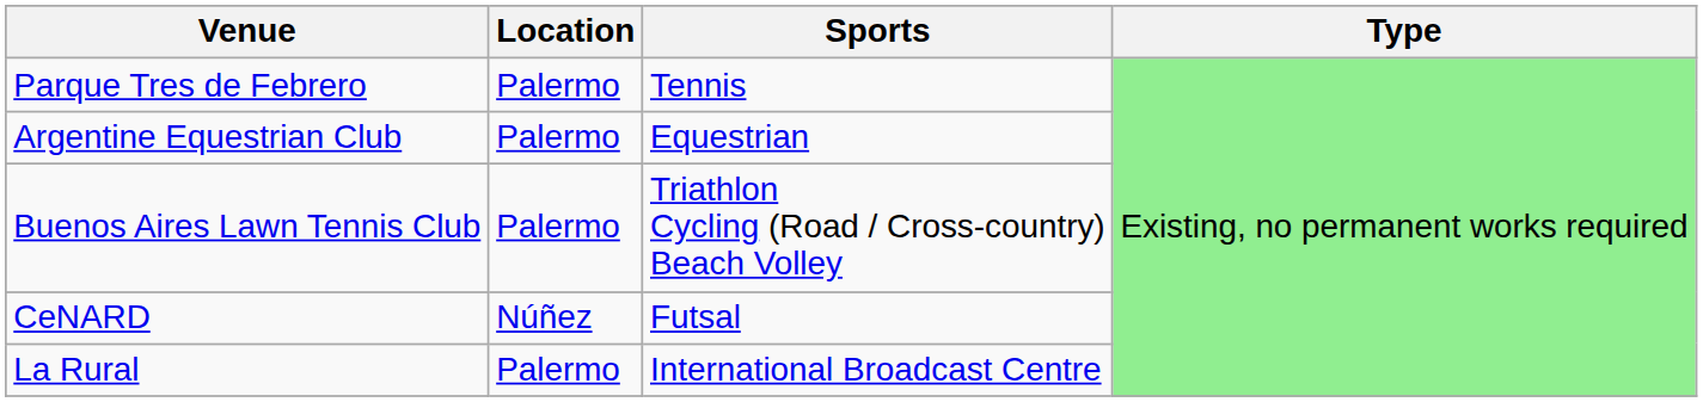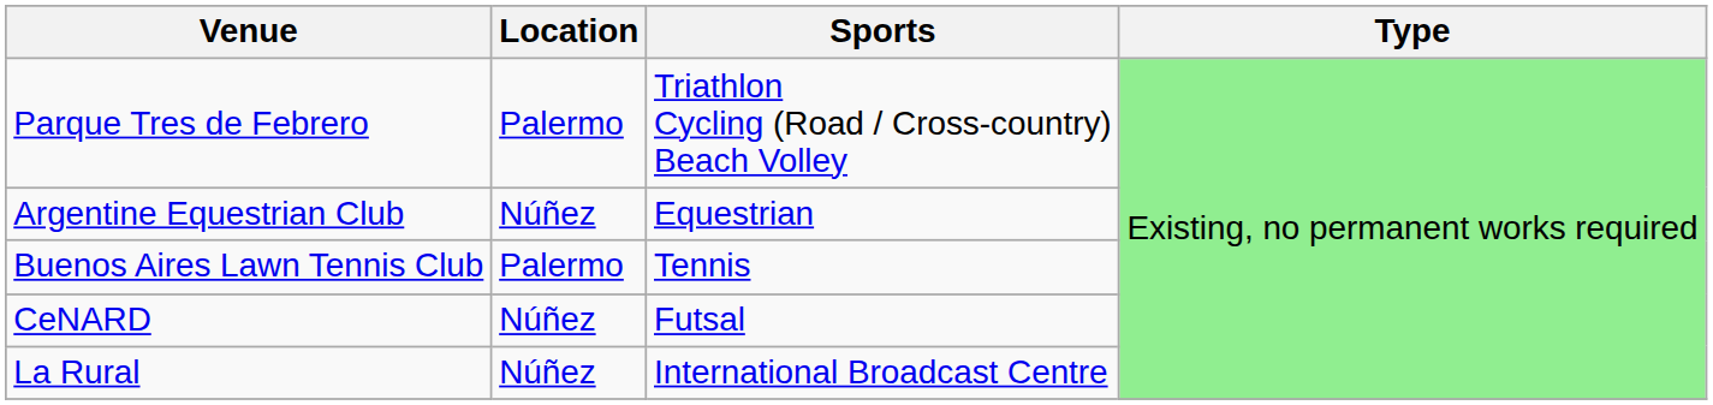 <table class="wikitable sortable">
 <tr>
 <th>Venue</th>
 <th>Location</th>
 <th>Sports</th>
 <th>Type</th>
 </tr>
 <tr>
 <td><a href='#'>Parque Tres de Febrero</a></td>
 <td><a href='#'>Palermo</a></td>
-<td><a href='#'>Tennis</a></td>
+<td><a href='#'>Triathlon</a><br><a href='#'>Cycling</a> (Road / Cross-country)<br><a href='#'>Beach Volley</a></td>
 <td style="background:#90ee90;" rowspan=5>Existing, no permanent works required</td>
 </tr>
 <tr>
 <td><a href='#'>Argentine Equestrian Club</a></td>
-<td><a href='#'>Palermo</a></td>
+<td><a href='#'>Núñez</a></td>
 <td><a href='#'>Equestrian</a></td>
 </tr>
 <tr>
 <td><a href='#'>Buenos Aires Lawn Tennis Club</a></td>
 <td><a href='#'>Palermo</a></td>
-<td><a href='#'>Triathlon</a><br><a href='#'>Cycling</a> (Road / Cross-country)<br><a href='#'>Beach Volley</a></td>
+<td><a href='#'>Tennis</a></td>
 </tr>
 <tr>
 <td><a href='#'>CeNARD</a></td>
 <td><a href='#'>Núñez</a></td>
 <td><a href='#'>Futsal</a></td>
 </tr>
 <tr>
 <td><a href='#'>La Rural</a></td>
-<td><a href='#'>Palermo</a></td>
+<td><a href='#'>Núñez</a></td>
 <td><a href='#'>International Broadcast Centre</a></td>
 </tr>
 </table>
